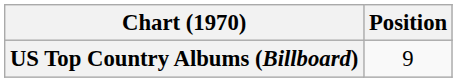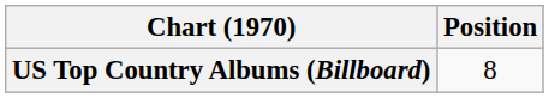 <table class="wikitable plainrowheaders" style="text-align:center">
 <tr>
 <th scope="col">Chart (1970)</th>
 <th scope="col">Position</th>
 </tr>
 <tr>
 <th scope="row">US Top Country Albums (<em>Billboard</em>)</th>
-<td>9</td>
+<td>8</td>
 </tr>
 </table>
